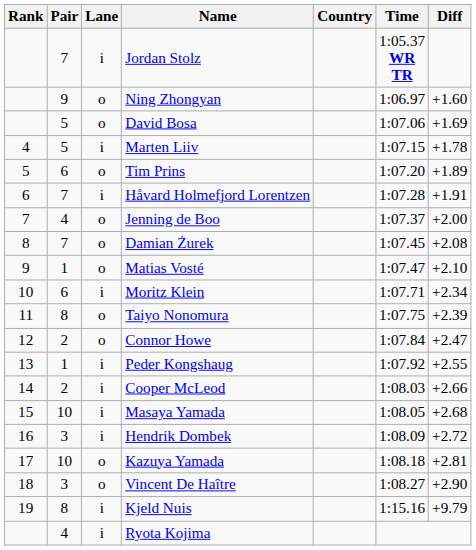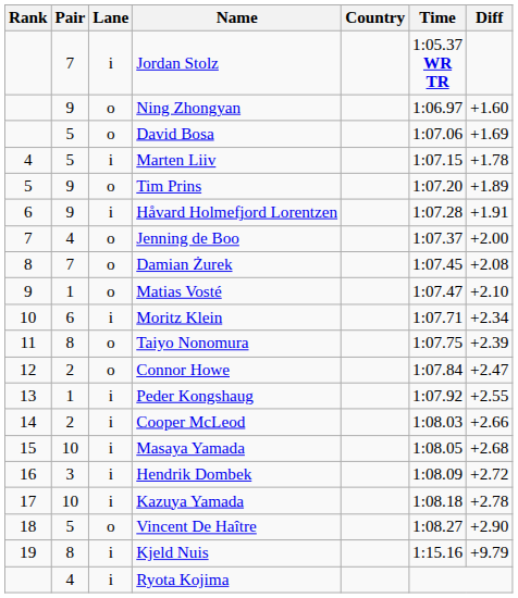 <table class="wikitable sortable" style="text-align:center">
 <tr>
 <th>Rank</th>
 <th>Pair</th>
 <th>Lane</th>
 <th>Name</th>
 <th>Country</th>
 <th>Time</th>
 <th>Diff</th>
 </tr>
 <tr>
 <td></td>
 <td>7</td>
 <td>i</td>
 <td align=left><a href='#'>Jordan Stolz</a></td>
 <td align=left></td>
 <td>1:05.37<br><strong><a href='#'>WR</a></strong><br><strong><a href='#'>TR</a></strong></td>
 <td></td>
 </tr>
 <tr>
 <td></td>
 <td>9</td>
 <td>o</td>
 <td align=left><a href='#'>Ning Zhongyan</a></td>
 <td align=left></td>
 <td>1:06.97</td>
 <td>+1.60</td>
 </tr>
 <tr>
 <td></td>
 <td>5</td>
 <td>o</td>
 <td align=left><a href='#'>David Bosa</a></td>
 <td align=left></td>
 <td>1:07.06</td>
 <td>+1.69</td>
 </tr>
 <tr>
 <td>4</td>
 <td>5</td>
 <td>i</td>
 <td align=left><a href='#'>Marten Liiv</a></td>
 <td align=left></td>
 <td>1:07.15</td>
 <td>+1.78</td>
 </tr>
 <tr>
 <td>5</td>
-<td>6</td>
+<td>9</td>
 <td>o</td>
 <td align=left><a href='#'>Tim Prins</a></td>
 <td align=left></td>
 <td>1:07.20</td>
 <td>+1.89</td>
 </tr>
 <tr>
 <td>6</td>
-<td>7</td>
+<td>9</td>
 <td>i</td>
 <td align=left><a href='#'>Håvard Holmefjord Lorentzen</a></td>
 <td align=left></td>
 <td>1:07.28</td>
 <td>+1.91</td>
 </tr>
 <tr>
 <td>7</td>
 <td>4</td>
 <td>o</td>
 <td align=left><a href='#'>Jenning de Boo</a></td>
 <td align=left></td>
 <td>1:07.37</td>
 <td>+2.00</td>
 </tr>
 <tr>
 <td>8</td>
 <td>7</td>
 <td>o</td>
 <td align=left><a href='#'>Damian Żurek</a></td>
 <td align=left></td>
 <td>1:07.45</td>
 <td>+2.08</td>
 </tr>
 <tr>
 <td>9</td>
 <td>1</td>
 <td>o</td>
 <td align=left><a href='#'>Matias Vosté</a></td>
 <td align=left></td>
 <td>1:07.47</td>
 <td>+2.10</td>
 </tr>
 <tr>
 <td>10</td>
 <td>6</td>
 <td>i</td>
 <td align=left><a href='#'>Moritz Klein</a></td>
 <td align=left></td>
 <td>1:07.71</td>
 <td>+2.34</td>
 </tr>
 <tr>
 <td>11</td>
 <td>8</td>
 <td>o</td>
 <td align=left><a href='#'>Taiyo Nonomura</a></td>
 <td align=left></td>
 <td>1:07.75</td>
 <td>+2.39</td>
 </tr>
 <tr>
 <td>12</td>
 <td>2</td>
 <td>o</td>
 <td align=left><a href='#'>Connor Howe</a></td>
 <td align=left></td>
 <td>1:07.84</td>
 <td>+2.47</td>
 </tr>
 <tr>
 <td>13</td>
 <td>1</td>
 <td>i</td>
 <td align=left><a href='#'>Peder Kongshaug</a></td>
 <td align=left></td>
 <td>1:07.92</td>
 <td>+2.55</td>
 </tr>
 <tr>
 <td>14</td>
 <td>2</td>
 <td>i</td>
 <td align=left><a href='#'>Cooper McLeod</a></td>
 <td align=left></td>
 <td>1:08.03</td>
 <td>+2.66</td>
 </tr>
 <tr>
 <td>15</td>
 <td>10</td>
 <td>i</td>
 <td align=left><a href='#'>Masaya Yamada</a></td>
 <td align=left></td>
 <td>1:08.05</td>
 <td>+2.68</td>
 </tr>
 <tr>
 <td>16</td>
 <td>3</td>
 <td>i</td>
 <td align=left><a href='#'>Hendrik Dombek</a></td>
 <td align=left></td>
 <td>1:08.09</td>
 <td>+2.72</td>
 </tr>
 <tr>
 <td>17</td>
 <td>10</td>
-<td>o</td>
+<td>i</td>
 <td align=left><a href='#'>Kazuya Yamada</a></td>
 <td align=left></td>
 <td>1:08.18</td>
-<td>+2.81</td>
+<td>+2.78</td>
 </tr>
 <tr>
 <td>18</td>
-<td>3</td>
+<td>5</td>
 <td>o</td>
 <td align=left><a href='#'>Vincent De Haître</a></td>
 <td align=left></td>
 <td>1:08.27</td>
 <td>+2.90</td>
 </tr>
 <tr>
 <td>19</td>
 <td>8</td>
 <td>i</td>
 <td align=left><a href='#'>Kjeld Nuis</a></td>
 <td align=left></td>
 <td>1:15.16</td>
 <td>+9.79</td>
 </tr>
 <tr>
 <td></td>
 <td>4</td>
 <td>i</td>
 <td align=left><a href='#'>Ryota Kojima</a></td>
 <td align=left></td>
 <td colspan=2></td>
 </tr>
 </table>
